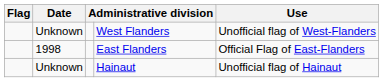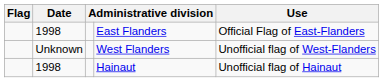 <table class="wikitable">
 <tr>
 <th>Flag</th>
 <th>Date</th>
 <th colspan="2">Administrative division</th>
 <th>Use</th>
+</tr>
+<tr>
+<td></td>
+<td>1998</td>
+<td></td>
+<td><a href='#'>East Flanders</a></td>
+<td>Official Flag of <a href='#'>East-Flanders</a> </td>
 </tr>
 <tr>
 <td></td>
 <td>Unknown</td>
 <td></td>
 <td><a href='#'>West Flanders</a></td>
 <td>Unofficial flag of <a href='#'>West-Flanders</a> </td>
 </tr>
 <tr>
 <td></td>
 <td>1998</td>
 <td></td>
-<td><a href='#'>East Flanders</a></td>
-<td>Official Flag of <a href='#'>East-Flanders</a> </td>
-</tr>
-<tr>
-<td></td>
-<td>Unknown</td>
-<td></td>
 <td><a href='#'>Hainaut</a></td>
 <td>Unofficial flag of <a href='#'>Hainaut</a></td>
 </tr>
 </table>
